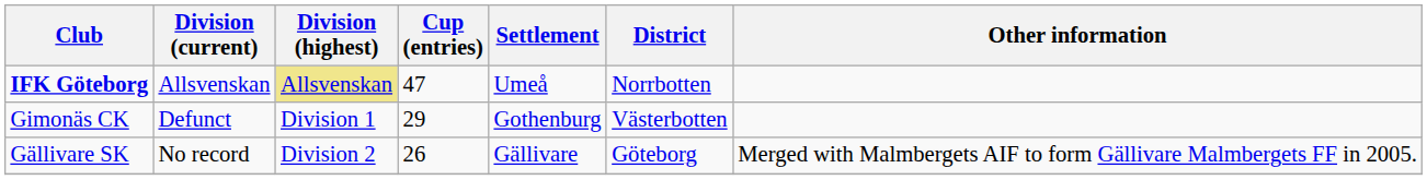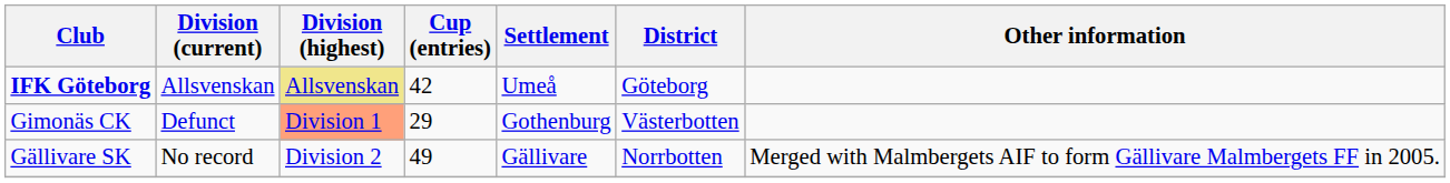 <table class="wikitable" style="text-align:left">
 <tr>
 <th style= width="180px"><a href='#'>Club</a></th>
 <th style= width="80px"><a href='#'>Division</a><br> (current)</th>
 <th style= width="80px"><a href='#'>Division</a><br> (highest)</th>
 <th style= width="60px"><a href='#'>Cup</a><br> (entries)</th>
 <th style= width="110px"><a href='#'>Settlement</a></th>
 <th style= width="110px"><a href='#'>District</a></th>
 <th style= width="230px">Other information</th>
 </tr>
 <tr>
 <td><strong><a href='#'>IFK Göteborg</a></strong></td>
 <td><a href='#'>Allsvenskan</a></td>
 <td style="background: khaki;"><a href='#'>Allsvenskan</a></td>
-<td>47</td>
+<td>42</td>
 <td><a href='#'>Umeå</a></td>
-<td><a href='#'>Norrbotten</a></td>
+<td><a href='#'>Göteborg</a></td>
 <td></td>
 </tr>
 <tr>
 <td><a href='#'>Gimonäs CK</a></td>
 <td><a href='#'>Defunct</a></td>
-<td><a href='#'>Division 1</a></td>
+<td style="background: lightsalmon;"><a href='#'>Division 1</a></td>
 <td>29</td>
 <td><a href='#'>Gothenburg</a></td>
 <td><a href='#'>Västerbotten</a></td>
 <td></td>
 </tr>
 <tr>
 <td><a href='#'>Gällivare SK</a></td>
 <td>No record</td>
 <td><a href='#'>Division 2</a></td>
-<td>26</td>
+<td>49</td>
 <td><a href='#'>Gällivare</a></td>
-<td><a href='#'>Göteborg</a></td>
+<td><a href='#'>Norrbotten</a></td>
 <td>Merged with Malmbergets AIF to form <a href='#'>Gällivare Malmbergets FF</a> in 2005.</td>
 </tr>
 <tr>
 </tr>
 </table>
